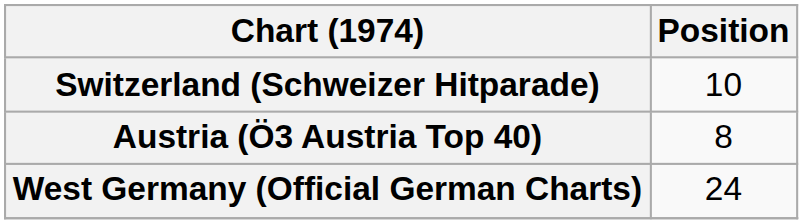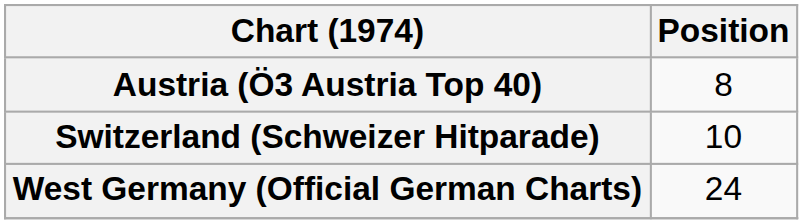 <table class="wikitable sortable plainrowheaders" style="text-align:center;">
 <tr>
 <th scope="col">Chart (1974)</th>
 <th scope="col">Position</th>
 </tr>
 <tr>
+<th scope="row">Austria (Ö3 Austria Top 40)</th>
+<td>8</td>
+</tr>
+<tr>
 <th scope="row">Switzerland (Schweizer Hitparade)</th>
 <td>10</td>
-</tr>
-<tr>
-<th scope="row">Austria (Ö3 Austria Top 40)</th>
-<td>8</td>
 </tr>
 <tr>
 <th scope="row">West Germany (Official German Charts)</th>
 <td>24</td>
 </tr>
 <tr>
 </tr>
 </table>
